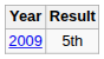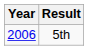 <table class="wikitable" style="text-align:center">
 <tr>
 <th>Year</th>
 <th>Result</th>
 </tr>
 <tr>
-<td><a href='#'>2009</a></td>
+<td><a href='#'>2006</a></td>
 <td>5th</td>
 </tr>
 </table>
